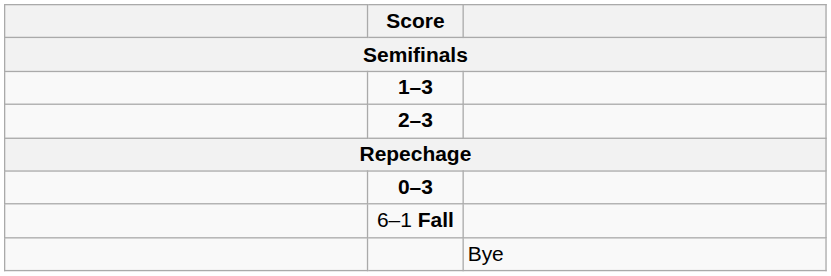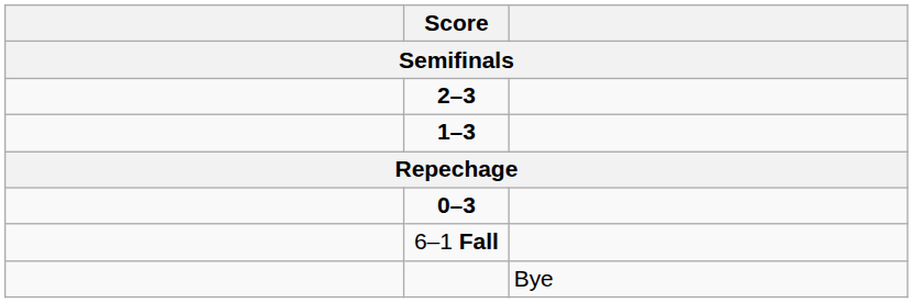 <table class="wikitable" style="text-align: left;">
 <tr>
 <th align="right" width="270"></th>
 <th width="65">Score</th>
 <th align="left" width="270"></th>
 </tr>
 <tr>
 <th colspan="3">Semifinals</th>
 </tr>
 <tr>
 <td></td>
-<td align=center><strong>1–3</strong></td>
+<td align=center><strong>2–3</strong></td>
 <td><strong></strong></td>
 </tr>
 <tr>
 <td></td>
-<td align=center><strong>2–3</strong></td>
+<td align=center><strong>1–3</strong></td>
 <td><strong></strong></td>
 </tr>
 <tr>
 <th colspan="3">Repechage</th>
 </tr>
 <tr>
 <td></td>
 <td align=center><strong>0–3</strong></td>
 <td><strong></strong></td>
 </tr>
 <tr>
 <td><strong></strong></td>
 <td align=center>6–1 <strong>Fall</strong></td>
 <td></td>
 </tr>
 <tr>
 <td><strong></strong></td>
 <td></td>
 <td>Bye</td>
 </tr>
 </table>
